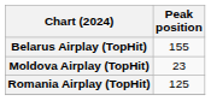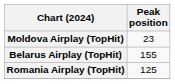 <table class="wikitable sortable plainrowheaders" style="text-align:center">
 <tr>
 <th scope="col">Chart (2024)</th>
 <th scope="col">Peak<br>position</th>
 </tr>
 <tr>
+<th scope="row">Moldova Airplay (TopHit)</th>
+<td>23</td>
+</tr>
+<tr>
 <th scope="row">Belarus Airplay (TopHit)</th>
 <td>155</td>
-</tr>
-<tr>
-<th scope="row">Moldova Airplay (TopHit)</th>
-<td>23</td>
 </tr>
 <tr>
 <th scope="row">Romania Airplay (TopHit)</th>
 <td>125</td>
 </tr>
 <tr>
 </tr>
 </table>
